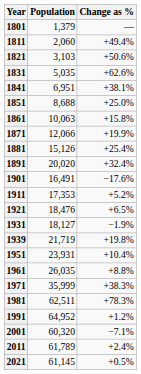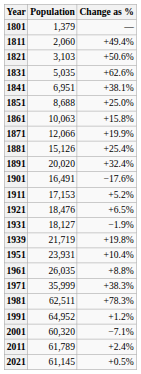 <table class="wikitable">
 <tr>
 <th scope="col">Year</th>
 <th scope="col">Population</th>
 <th scope="col">Change as %</th>
 </tr>
 <tr>
 <th scope="row">1801</th>
 <td style="text-align:right;">1,379</td>
 <td style="text-align:right;">—</td>
 </tr>
 <tr>
 <th scope="row">1811</th>
 <td style="text-align:right;">2,060</td>
 <td style="text-align:right;">+49.4%</td>
 </tr>
 <tr>
 <th scope="row">1821</th>
 <td style="text-align:right;">3,103</td>
 <td style="text-align:right;">+50.6%</td>
 </tr>
 <tr>
 <th scope="row">1831</th>
 <td style="text-align:right;">5,035</td>
 <td style="text-align:right;">+62.6%</td>
 </tr>
 <tr>
 <th scope="row">1841</th>
 <td style="text-align:right;">6,951</td>
 <td style="text-align:right;">+38.1%</td>
 </tr>
 <tr>
 <th scope="row">1851</th>
 <td style="text-align:right;">8,688</td>
 <td style="text-align:right;">+25.0%</td>
 </tr>
 <tr>
 <th scope="row">1861</th>
 <td style="text-align:right;">10,063</td>
 <td style="text-align:right;">+15.8%</td>
 </tr>
 <tr>
 <th scope="row">1871</th>
 <td style="text-align:right;">12,066</td>
 <td style="text-align:right;">+19.9%</td>
 </tr>
 <tr>
 <th scope="row">1881</th>
 <td style="text-align:right;">15,126</td>
 <td style="text-align:right;">+25.4%</td>
 </tr>
 <tr>
 <th scope="row">1891</th>
 <td style="text-align:right;">20,020</td>
 <td style="text-align:right;">+32.4%</td>
 </tr>
 <tr>
 <th scope="row">1901</th>
 <td style="text-align:right;">16,491</td>
 <td style="text-align:right;">−17.6%</td>
 </tr>
 <tr>
 <th scope="row">1911</th>
-<td style="text-align:right;">17,353</td>
+<td style="text-align:right;">17,153</td>
 <td style="text-align:right;">+5.2%</td>
 </tr>
 <tr>
 <th scope="row">1921</th>
 <td style="text-align:right;">18,476</td>
 <td style="text-align:right;">+6.5%</td>
 </tr>
 <tr>
 <th scope="row">1931</th>
 <td style="text-align:right;">18,127</td>
 <td style="text-align:right;">−1.9%</td>
 </tr>
 <tr>
 <th scope="row">1939</th>
 <td style="text-align:right;">21,719</td>
 <td style="text-align:right;">+19.8%</td>
 </tr>
 <tr>
 <th scope="row">1951</th>
 <td style="text-align:right;">23,931</td>
 <td style="text-align:right;">+10.4%</td>
 </tr>
 <tr>
 <th scope="row">1961</th>
 <td style="text-align:right;">26,035</td>
 <td style="text-align:right;">+8.8%</td>
 </tr>
 <tr>
 <th scope="row">1971</th>
 <td style="text-align:right;">35,999</td>
 <td style="text-align:right;">+38.3%</td>
 </tr>
 <tr>
 <th scope="row">1981</th>
 <td style="text-align:right;">62,511</td>
 <td style="text-align:right;">+78.3%</td>
 </tr>
 <tr>
 <th scope="row">1991</th>
 <td style="text-align:right;">64,952</td>
 <td style="text-align:right;">+1.2%</td>
 </tr>
 <tr>
 <th scope="row">2001</th>
 <td style="text-align:right;">60,320</td>
 <td style="text-align:right;">−7.1%</td>
 </tr>
 <tr>
 <th scope="row">2011</th>
 <td style="text-align:right;">61,789</td>
 <td style="text-align:right;">+2.4%</td>
 </tr>
 <tr>
 <th scope="row">2021</th>
 <td style="text-align:right;">61,145</td>
 <td style="text-align:right;">+0.5%</td>
 </tr>
 </table>
